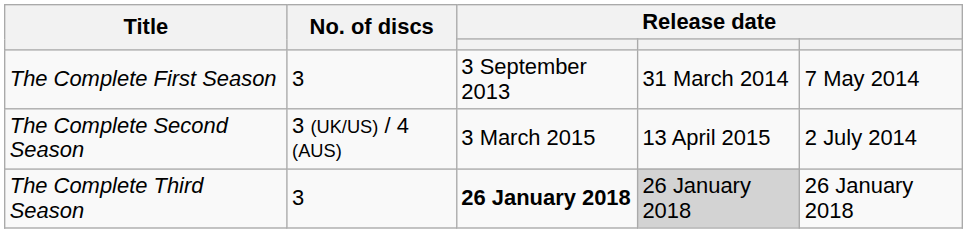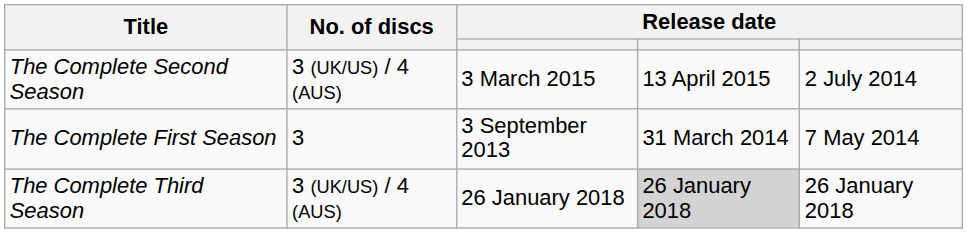 <table width="700" class="wikitable">
 <tr>
 <th rowspan="2">Title</th>
 <th rowspan="2">No. of discs</th>
 <th colspan="3">Release date</th>
 </tr>
 <tr>
 <th></th>
 <th></th>
 <th></th>
 </tr>
 <tr>
+<td><em>The Complete Second Season</em></td>
+<td>3 <small>(UK/US)</small> / 4 <small>(AUS)</small></td>
+<td>3 March 2015</td>
+<td>13 April 2015</td>
+<td>2 July 2014</td>
+</tr>
+<tr>
 <td><em>The Complete First Season</em></td>
 <td>3</td>
 <td>3 September 2013</td>
 <td>31 March 2014</td>
 <td>7 May 2014</td>
 </tr>
 <tr>
-<td><em>The Complete Second Season</em></td>
+<td><em>The Complete Third Season</em></td>
 <td>3 <small>(UK/US)</small> / 4 <small>(AUS)</small></td>
-<td>3 March 2015</td>
-<td>13 April 2015</td>
-<td>2 July 2014</td>
-</tr>
-<tr>
-<td><em>The Complete Third Season</em></td>
-<td>3</td>
-<td><strong>26 January 2018</strong></td>
+<td>26 January 2018</td>
 <td style="background: lightgrey;">26 January 2018</td>
 <td>26 January 2018</td>
 </tr>
 </table>
